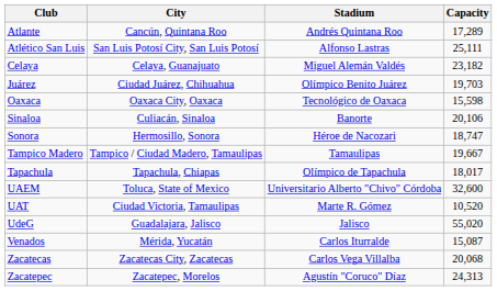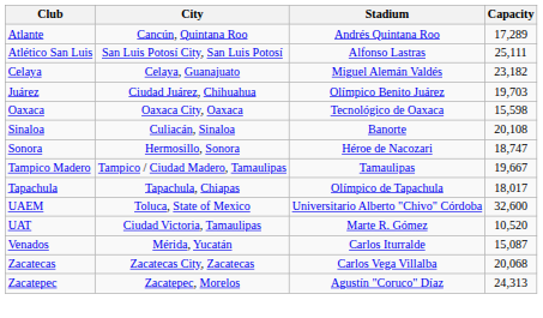 <table class="wikitable sortable" style="text-align: center;">
 <tr>
 <th>Club</th>
 <th>City</th>
 <th>Stadium</th>
 <th>Capacity</th>
 </tr>
 <tr>
 <td align="left"><a href='#'>Atlante</a></td>
 <td><a href='#'>Cancún</a>, <a href='#'>Quintana Roo</a></td>
 <td><a href='#'>Andrés Quintana Roo</a></td>
 <td>17,289</td>
 </tr>
 <tr>
 <td align="left"><a href='#'>Atlético San Luis</a></td>
 <td><a href='#'>San Luis Potosí City</a>, <a href='#'>San Luis Potosí</a></td>
 <td><a href='#'>Alfonso Lastras</a></td>
 <td>25,111</td>
 </tr>
 <tr>
 <td align="left"><a href='#'>Celaya</a></td>
 <td><a href='#'>Celaya</a>, <a href='#'>Guanajuato</a></td>
 <td><a href='#'>Miguel Alemán Valdés</a></td>
 <td>23,182</td>
 </tr>
 <tr>
 <td align="left"><a href='#'>Juárez</a></td>
 <td><a href='#'>Ciudad Juárez</a>, <a href='#'>Chihuahua</a></td>
 <td><a href='#'>Olímpico Benito Juárez</a></td>
 <td>19,703</td>
 </tr>
 <tr>
 <td align="left"><a href='#'>Oaxaca</a></td>
 <td><a href='#'>Oaxaca City</a>, <a href='#'>Oaxaca</a></td>
 <td><a href='#'>Tecnológico de Oaxaca</a></td>
 <td>15,598</td>
 </tr>
 <tr>
 <td align="left"><a href='#'>Sinaloa</a></td>
 <td><a href='#'>Culiacán</a>, <a href='#'>Sinaloa</a></td>
 <td><a href='#'>Banorte</a></td>
-<td>20,106</td>
+<td>20,108</td>
 </tr>
 <tr>
 <td align="left"><a href='#'>Sonora</a></td>
 <td><a href='#'>Hermosillo</a>, <a href='#'>Sonora</a></td>
 <td><a href='#'>Héroe de Nacozari</a></td>
 <td>18,747</td>
 </tr>
 <tr>
 <td align="left"><a href='#'>Tampico Madero</a></td>
 <td><a href='#'>Tampico</a> / <a href='#'>Ciudad Madero</a>, <a href='#'>Tamaulipas</a></td>
 <td><a href='#'>Tamaulipas</a></td>
 <td>19,667</td>
 </tr>
 <tr>
 <td align="left"><a href='#'>Tapachula</a></td>
 <td><a href='#'>Tapachula</a>, <a href='#'>Chiapas</a></td>
 <td><a href='#'>Olímpico de Tapachula</a></td>
 <td>18,017</td>
 </tr>
 <tr>
 <td align="left"><a href='#'>UAEM</a></td>
 <td><a href='#'>Toluca</a>, <a href='#'>State of Mexico</a></td>
 <td><a href='#'>Universitario Alberto "Chivo" Córdoba</a></td>
 <td>32,600</td>
 </tr>
 <tr>
 <td align="left"><a href='#'>UAT</a></td>
 <td><a href='#'>Ciudad Victoria</a>, <a href='#'>Tamaulipas</a></td>
 <td><a href='#'>Marte R. Gómez</a></td>
 <td>10,520</td>
 </tr>
 <tr>
-<td align="left"><a href='#'>UdeG</a></td>
-<td><a href='#'>Guadalajara</a>, <a href='#'>Jalisco</a></td>
-<td><a href='#'>Jalisco</a></td>
-<td>55,020</td>
-</tr>
-<tr>
 <td align="left"><a href='#'>Venados</a></td>
 <td><a href='#'>Mérida</a>, <a href='#'>Yucatán</a></td>
 <td><a href='#'>Carlos Iturralde</a></td>
 <td>15,087</td>
 </tr>
 <tr>
 <td align="left"><a href='#'>Zacatecas</a></td>
 <td><a href='#'>Zacatecas City</a>, <a href='#'>Zacatecas</a></td>
 <td><a href='#'>Carlos Vega Villalba</a></td>
 <td>20,068</td>
 </tr>
 <tr>
 <td align="left"><a href='#'>Zacatepec</a></td>
 <td><a href='#'>Zacatepec</a>, <a href='#'>Morelos</a></td>
 <td><a href='#'>Agustín "Coruco" Díaz</a></td>
 <td>24,313</td>
 </tr>
 </table>
